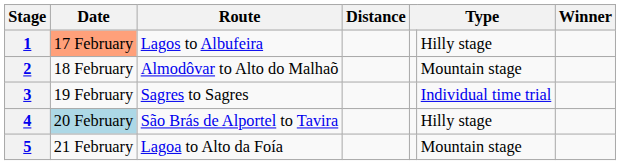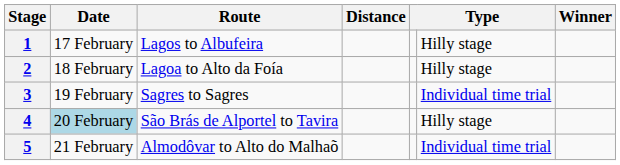 <table class="wikitable">
 <tr>
 <th scope="col">Stage</th>
 <th scope="col">Date</th>
 <th scope="col">Route</th>
 <th scope="col">Distance</th>
 <th colspan="2" scope="col">Type</th>
 <th scope="col">Winner</th>
 </tr>
 <tr>
 <th scope="row"><a href='#'>1</a></th>
-<td style="background: lightsalmon;">17 February</td>
+<td>17 February</td>
 <td><a href='#'>Lagos</a> to <a href='#'>Albufeira</a></td>
 <td></td>
 <td></td>
 <td>Hilly stage</td>
 <td></td>
 </tr>
 <tr>
 <th scope="row"><a href='#'>2</a></th>
 <td>18 February</td>
-<td><a href='#'>Almodôvar</a> to Alto do Malhaõ</td>
+<td><a href='#'>Lagoa</a> to Alto da Foía</td>
 <td></td>
 <td></td>
-<td>Mountain stage</td>
+<td>Hilly stage</td>
 <td></td>
 </tr>
 <tr>
 <th scope="row"><a href='#'>3</a></th>
 <td>19 February</td>
 <td><a href='#'>Sagres</a> to Sagres</td>
 <td></td>
 <td></td>
 <td><a href='#'>Individual time trial</a></td>
 <td></td>
 </tr>
 <tr>
 <th scope="row"><a href='#'>4</a></th>
 <td style="background: lightblue;">20 February</td>
 <td><a href='#'>São Brás de Alportel</a> to <a href='#'>Tavira</a></td>
 <td></td>
 <td></td>
 <td>Hilly stage</td>
 <td></td>
 </tr>
 <tr>
 <th scope="row"><a href='#'>5</a></th>
 <td>21 February</td>
-<td><a href='#'>Lagoa</a> to Alto da Foía</td>
+<td><a href='#'>Almodôvar</a> to Alto do Malhaõ</td>
 <td></td>
 <td></td>
-<td>Mountain stage</td>
+<td><a href='#'>Individual time trial</a></td>
 <td></td>
 </tr>
 </table>
